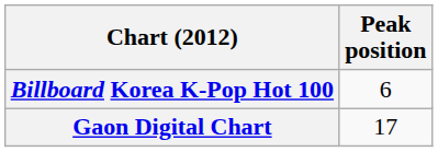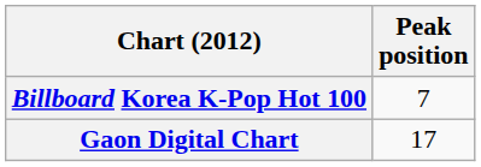 <table class="wikitable plainrowheaders sortable" style="text-align:center;" border="1">
 <tr>
 <th scope="col">Chart (2012)</th>
 <th scope="col">Peak<br>position</th>
 </tr>
 <tr>
 <th scope="row"><em><a href='#'>Billboard</a></em> <a href='#'>Korea K-Pop Hot 100</a></th>
-<td>6</td>
+<td>7</td>
 </tr>
 <tr>
 <th scope="row"><a href='#'>Gaon Digital Chart</a></th>
 <td>17</td>
 </tr>
 </table>
